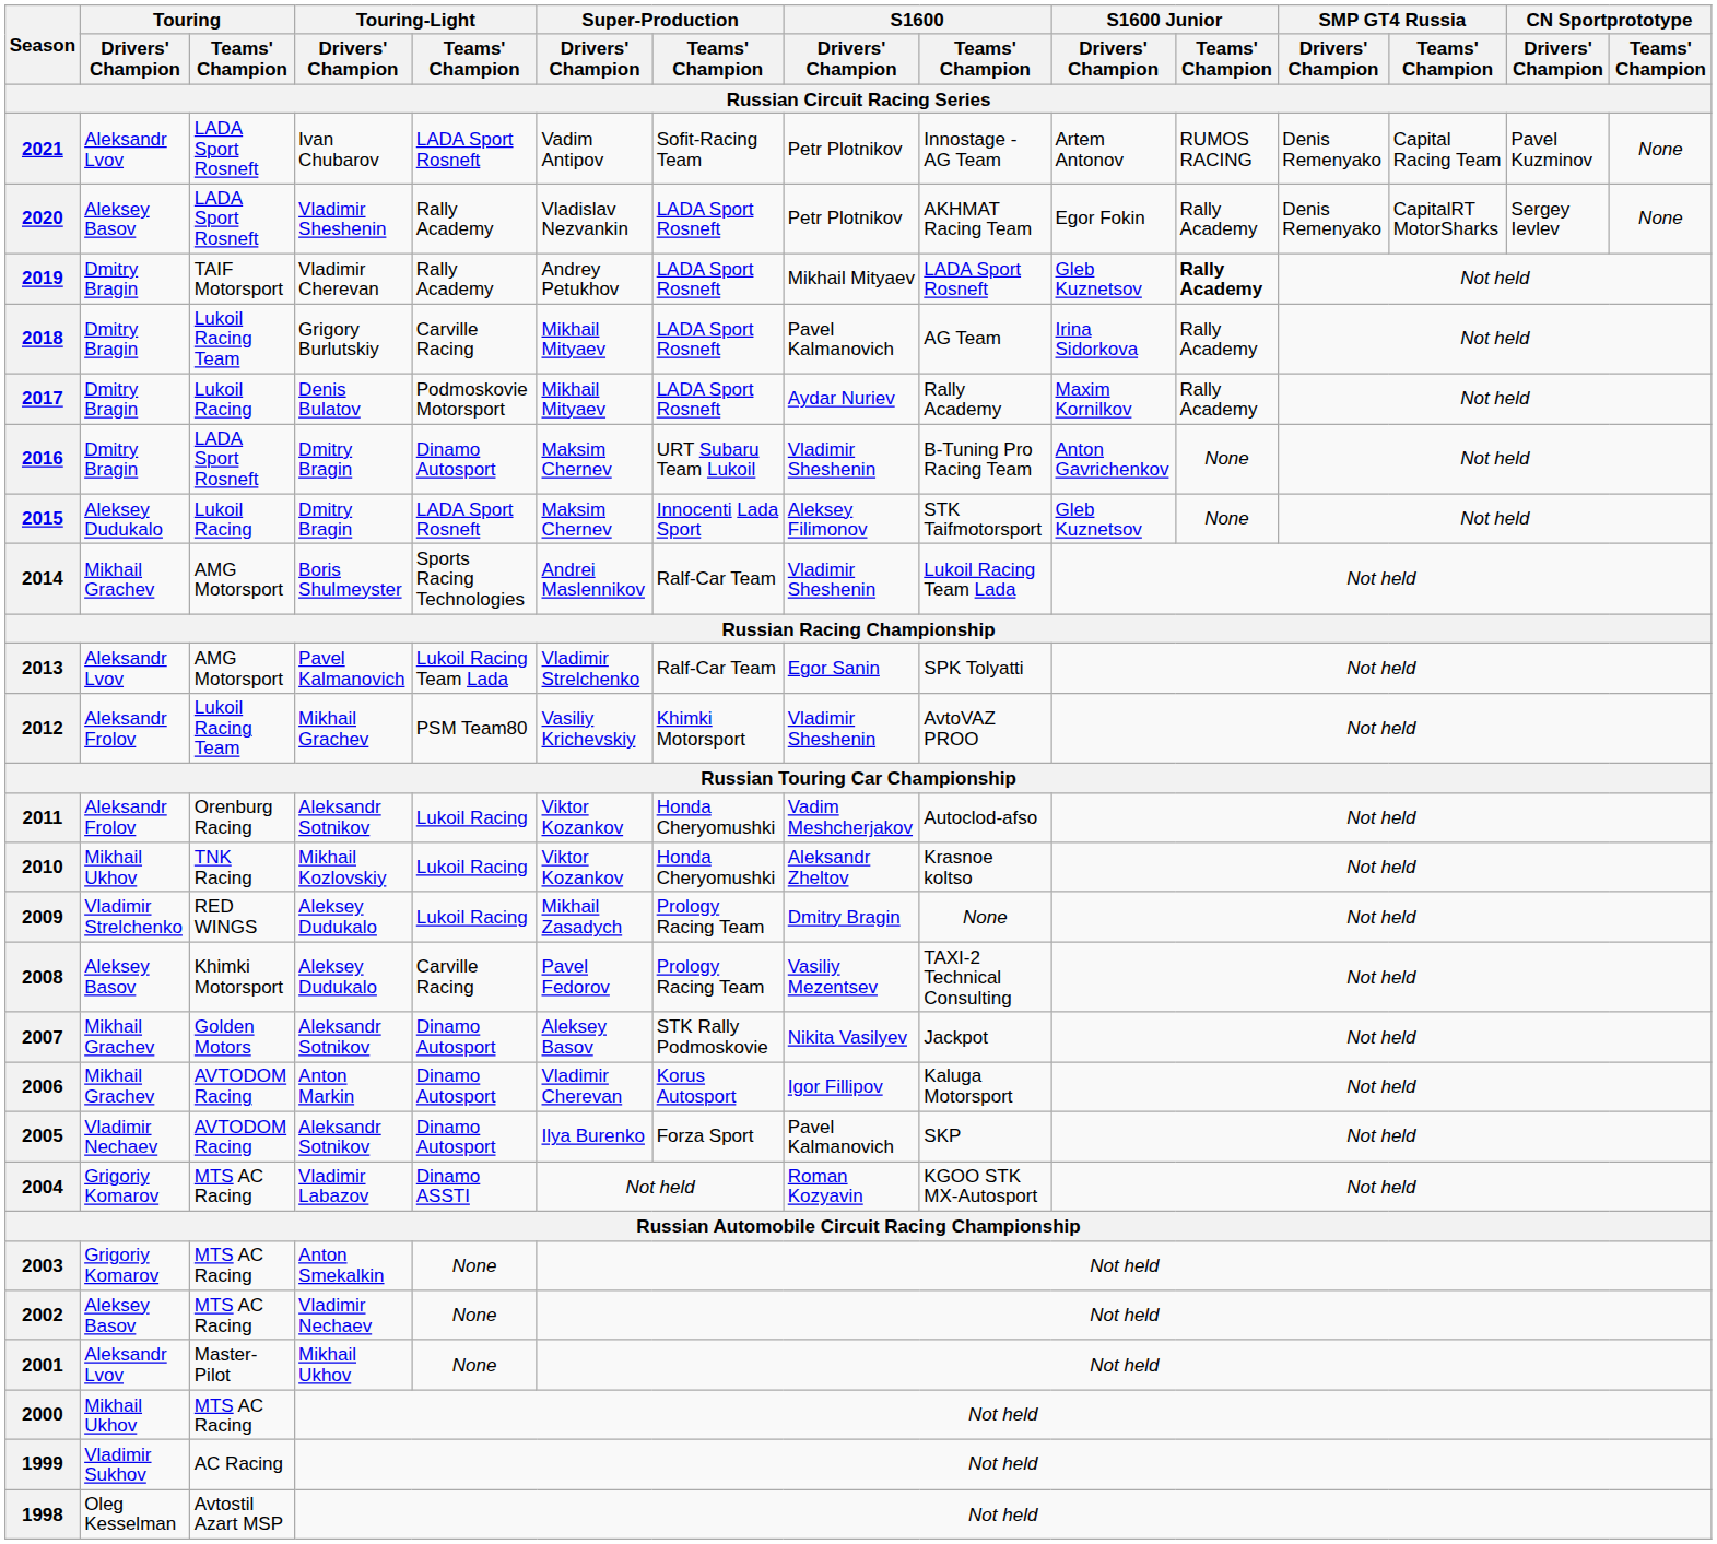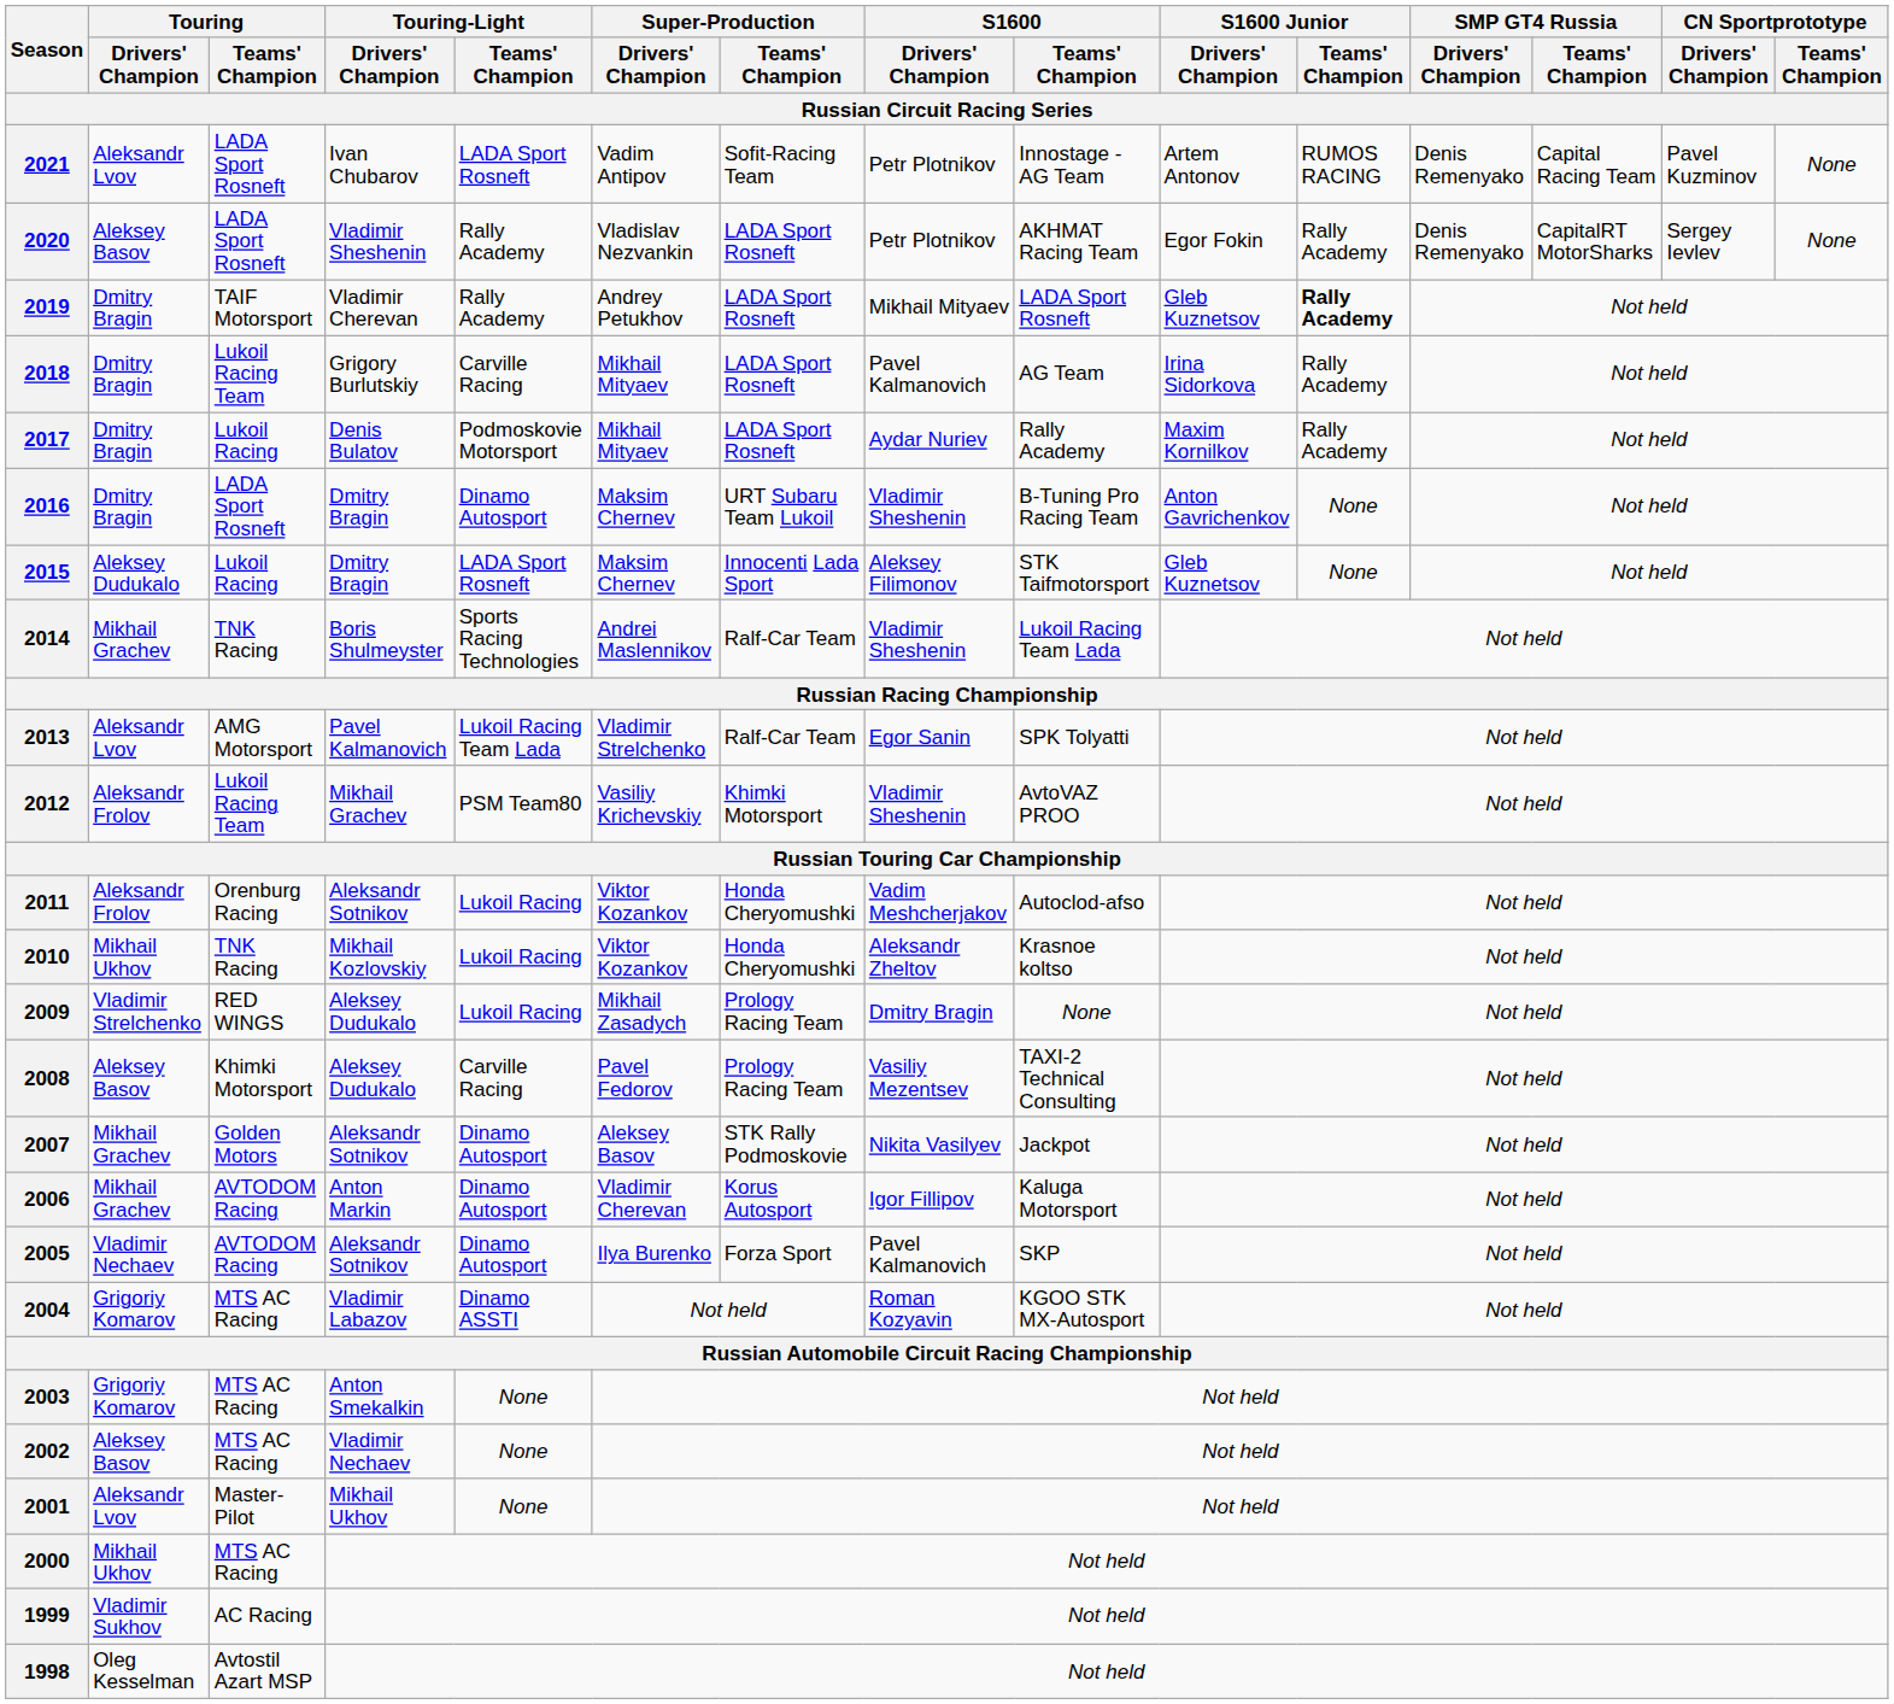 <table class="wikitable" style="font-size: 85%;">
 <tr>
 <th rowspan=2>Season</th>
 <th colspan=2>Touring</th>
 <th colspan=2>Touring-Light</th>
 <th colspan=2>Super-Production</th>
 <th colspan=2>S1600</th>
 <th colspan=2>S1600 Junior</th>
 <th colspan="2">SMP GT4 Russia</th>
 <th colspan="2">CN Sportprototype</th>
 </tr>
 <tr>
 <th>Drivers' Champion</th>
 <th>Teams' Champion</th>
 <th>Drivers' Champion</th>
 <th>Teams' Champion</th>
 <th>Drivers' Champion</th>
 <th>Teams' Champion</th>
 <th>Drivers' Champion</th>
 <th>Teams' Champion</th>
 <th>Drivers' Champion</th>
 <th>Teams' Champion</th>
 <th>Drivers' Champion</th>
 <th>Teams' Champion</th>
 <th>Drivers' Champion</th>
 <th>Teams' Champion</th>
 </tr>
 <tr>
 <th colspan="15">Russian Circuit Racing Series</th>
 </tr>
 <tr>
 <th><a href='#'>2021</a></th>
 <td><a href='#'>Aleksandr Lvov</a></td>
 <td><a href='#'>LADA Sport</a> <a href='#'>Rosneft</a></td>
 <td>Ivan Chubarov</td>
 <td><a href='#'>LADA Sport</a> <a href='#'>Rosneft</a></td>
 <td>Vadim Antipov</td>
 <td>Sofit-Racing Team</td>
 <td>Petr Plotnikov</td>
 <td>Innostage - AG Team</td>
 <td>Artem Antonov</td>
 <td>RUMOS RACING</td>
 <td>Denis Remenyako</td>
 <td>Capital Racing Team</td>
 <td>Pavel Kuzminov</td>
 <td align="center"><em>None</em></td>
 </tr>
 <tr>
 <th><a href='#'>2020</a></th>
 <td><a href='#'>Aleksey Basov</a></td>
 <td><a href='#'>LADA Sport</a> <a href='#'>Rosneft</a></td>
 <td><a href='#'>Vladimir Sheshenin</a></td>
 <td>Rally Academy</td>
 <td>Vladislav Nezvankin</td>
 <td><a href='#'>LADA Sport</a> <a href='#'>Rosneft</a></td>
 <td>Petr Plotnikov</td>
 <td>AKHMAT Racing Team</td>
 <td>Egor Fokin</td>
 <td>Rally Academy</td>
 <td>Denis Remenyako</td>
 <td>CapitalRT MotorSharks</td>
 <td>Sergey Ievlev</td>
 <td align="center"><em>None</em></td>
 </tr>
 <tr>
 <th><a href='#'>2019</a></th>
 <td><a href='#'>Dmitry Bragin</a></td>
 <td>TAIF Motorsport</td>
 <td>Vladimir Cherevan</td>
 <td>Rally Academy</td>
 <td>Andrey Petukhov</td>
 <td><a href='#'>LADA Sport</a> <a href='#'>Rosneft</a></td>
 <td>Mikhail Mityaev</td>
 <td><a href='#'>LADA Sport</a> <a href='#'>Rosneft</a></td>
 <td><a href='#'>Gleb Kuznetsov</a></td>
 <td><strong>Rally Academy</strong></td>
 <td colspan="4" align="center"><em>Not held</em></td>
 </tr>
 <tr>
 <th><a href='#'>2018</a></th>
 <td><a href='#'>Dmitry Bragin</a></td>
 <td><a href='#'>Lukoil Racing Team</a></td>
 <td>Grigory Burlutskiy</td>
 <td>Carville Racing</td>
 <td><a href='#'>Mikhail Mityaev</a></td>
 <td><a href='#'>LADA Sport</a> <a href='#'>Rosneft</a></td>
 <td>Pavel Kalmanovich</td>
 <td>AG Team</td>
 <td><a href='#'>Irina Sidorkova</a></td>
 <td>Rally Academy</td>
 <td colspan="4" align="center"><em>Not held</em></td>
 </tr>
 <tr>
 <th><a href='#'>2017</a></th>
 <td><a href='#'>Dmitry Bragin</a></td>
 <td><a href='#'>Lukoil Racing</a></td>
 <td><a href='#'>Denis Bulatov</a></td>
 <td>Podmoskovie Motorsport</td>
 <td><a href='#'>Mikhail Mityaev</a></td>
 <td><a href='#'>LADA Sport</a> <a href='#'>Rosneft</a></td>
 <td><a href='#'>Aydar Nuriev</a></td>
 <td>Rally Academy</td>
 <td><a href='#'>Maxim Kornilkov</a></td>
 <td>Rally Academy</td>
 <td colspan="4" align="center"><em>Not held</em></td>
 </tr>
 <tr>
 <th><a href='#'>2016</a></th>
 <td><a href='#'>Dmitry Bragin</a></td>
 <td><a href='#'>LADA Sport</a> <a href='#'>Rosneft</a></td>
 <td><a href='#'>Dmitry Bragin</a></td>
 <td><a href='#'>Dinamo Autosport</a></td>
 <td><a href='#'>Maksim Chernev</a></td>
 <td>URT <a href='#'>Subaru</a> Team <a href='#'>Lukoil</a></td>
 <td><a href='#'>Vladimir Sheshenin</a></td>
 <td>B-Tuning Pro Racing Team</td>
 <td><a href='#'>Anton Gavrichenkov</a></td>
 <td align="center"><em>None</em></td>
 <td colspan="4" align="center"><em>Not held</em></td>
 </tr>
 <tr>
 <th><a href='#'>2015</a></th>
 <td><a href='#'>Aleksey Dudukalo</a></td>
 <td><a href='#'>Lukoil Racing</a></td>
 <td><a href='#'>Dmitry Bragin</a></td>
 <td><a href='#'>LADA Sport</a> <a href='#'>Rosneft</a></td>
 <td><a href='#'>Maksim Chernev</a></td>
 <td><a href='#'>Innocenti</a> <a href='#'>Lada Sport</a></td>
 <td><a href='#'>Aleksey Filimonov</a></td>
 <td>STK Taifmotorsport</td>
 <td><a href='#'>Gleb Kuznetsov</a></td>
 <td align="center"><em>None</em></td>
 <td colspan="4" align="center"><em>Not held</em></td>
 </tr>
 <tr>
 <th>2014</th>
 <td><a href='#'>Mikhail Grachev</a></td>
-<td>AMG Motorsport</td>
+<td><a href='#'>TNK</a> Racing</td>
 <td><a href='#'>Boris Shulmeyster</a></td>
 <td>Sports Racing Technologies</td>
 <td><a href='#'>Andrei Maslennikov</a></td>
 <td>Ralf-Car Team</td>
 <td><a href='#'>Vladimir Sheshenin</a></td>
 <td><a href='#'>Lukoil Racing</a> Team <a href='#'>Lada</a></td>
 <td colspan="6" align="center"><em>Not held</em></td>
 </tr>
 <tr>
 <th colspan="15">Russian Racing Championship</th>
 </tr>
 <tr>
 <th>2013</th>
 <td><a href='#'>Aleksandr Lvov</a></td>
 <td>AMG Motorsport</td>
 <td><a href='#'>Pavel Kalmanovich</a></td>
 <td><a href='#'>Lukoil Racing</a> Team <a href='#'>Lada</a></td>
 <td><a href='#'>Vladimir Strelchenko</a></td>
 <td>Ralf-Car Team</td>
 <td><a href='#'>Egor Sanin</a></td>
 <td>SPK Tolyatti</td>
 <td colspan="6" align="center"><em>Not held</em></td>
 </tr>
 <tr>
 <th>2012</th>
 <td><a href='#'>Aleksandr Frolov</a></td>
 <td><a href='#'>Lukoil Racing Team</a></td>
 <td><a href='#'>Mikhail Grachev</a></td>
 <td>PSM Team80</td>
 <td><a href='#'>Vasiliy Krichevskiy</a></td>
 <td><a href='#'>Khimki</a> Motorsport</td>
 <td><a href='#'>Vladimir Sheshenin</a></td>
 <td>AvtoVAZ PROO</td>
 <td colspan="6" align="center"><em>Not held</em></td>
 </tr>
 <tr>
 <th colspan="15">Russian Touring Car Championship</th>
 </tr>
 <tr>
 <th>2011</th>
 <td><a href='#'>Aleksandr Frolov</a></td>
 <td>Orenburg Racing</td>
 <td><a href='#'>Aleksandr Sotnikov</a></td>
 <td><a href='#'>Lukoil Racing</a></td>
 <td><a href='#'>Viktor Kozankov</a></td>
 <td><a href='#'>Honda</a> Cheryomushki</td>
 <td><a href='#'>Vadim Meshcherjakov</a></td>
 <td>Autoclod-afso</td>
 <td colspan="6" align="center"><em>Not held</em></td>
 </tr>
 <tr>
 <th>2010</th>
 <td><a href='#'>Mikhail Ukhov</a></td>
 <td><a href='#'>TNK</a> Racing</td>
 <td><a href='#'>Mikhail Kozlovskiy</a></td>
 <td><a href='#'>Lukoil Racing</a></td>
 <td><a href='#'>Viktor Kozankov</a></td>
 <td><a href='#'>Honda</a> Cheryomushki</td>
 <td><a href='#'>Aleksandr Zheltov</a></td>
 <td>Krasnoe koltso</td>
 <td colspan="6" align="center"><em>Not held</em></td>
 </tr>
 <tr>
 <th>2009</th>
 <td><a href='#'>Vladimir Strelchenko</a></td>
 <td>RED WINGS</td>
 <td><a href='#'>Aleksey Dudukalo</a></td>
 <td><a href='#'>Lukoil Racing</a></td>
 <td><a href='#'>Mikhail Zasadych</a></td>
 <td><a href='#'>Prology</a> Racing Team</td>
 <td><a href='#'>Dmitry Bragin</a></td>
 <td align="center"><em>None</em></td>
 <td colspan="6" align="center"><em>Not held</em></td>
 </tr>
 <tr>
 <th>2008</th>
 <td><a href='#'>Aleksey Basov</a></td>
 <td>Khimki Motorsport</td>
 <td><a href='#'>Aleksey Dudukalo</a></td>
 <td>Carville Racing</td>
 <td><a href='#'>Pavel Fedorov</a></td>
 <td><a href='#'>Prology</a> Racing Team</td>
 <td><a href='#'>Vasiliy Mezentsev</a></td>
 <td>TAXI-2 Technical Consulting</td>
 <td colspan="6" align="center"><em>Not held</em></td>
 </tr>
 <tr>
 <th>2007</th>
 <td><a href='#'>Mikhail Grachev</a></td>
 <td><a href='#'>Golden Motors</a></td>
 <td><a href='#'>Aleksandr Sotnikov</a></td>
 <td><a href='#'>Dinamo Autosport</a></td>
 <td><a href='#'>Aleksey Basov</a></td>
 <td>STK Rally Podmoskovie</td>
 <td><a href='#'>Nikita Vasilyev</a></td>
 <td>Jackpot</td>
 <td colspan="6" align="center"><em>Not held</em></td>
 </tr>
 <tr>
 <th>2006</th>
 <td><a href='#'>Mikhail Grachev</a></td>
 <td><a href='#'>AVTODOM Racing</a></td>
 <td><a href='#'>Anton Markin</a></td>
 <td><a href='#'>Dinamo Autosport</a></td>
 <td><a href='#'>Vladimir Cherevan</a></td>
 <td><a href='#'>Korus Autosport</a></td>
 <td><a href='#'>Igor Fillipov</a></td>
 <td>Kaluga Motorsport</td>
 <td colspan="6" align="center"><em>Not held</em></td>
 </tr>
 <tr>
 <th>2005</th>
 <td><a href='#'>Vladimir Nechaev</a></td>
 <td><a href='#'>AVTODOM Racing</a></td>
 <td><a href='#'>Aleksandr Sotnikov</a></td>
 <td><a href='#'>Dinamo Autosport</a></td>
 <td><a href='#'>Ilya Burenko</a></td>
 <td>Forza Sport</td>
 <td>Pavel Kalmanovich</td>
 <td>SKP</td>
 <td colspan="6" align="center"><em>Not held</em></td>
 </tr>
 <tr>
 <th>2004</th>
 <td><a href='#'>Grigoriy Komarov</a></td>
 <td><a href='#'>MTS</a> AC Racing</td>
 <td><a href='#'>Vladimir Labazov</a></td>
 <td><a href='#'>Dinamo ASSTI</a></td>
 <td colspan="2" align="center"><em>Not held</em></td>
 <td><a href='#'>Roman Kozyavin</a></td>
 <td>KGOO STK MX-Autosport</td>
 <td colspan="6" align="center"><em>Not held</em></td>
 </tr>
 <tr>
 <th colspan="15">Russian Automobile Circuit Racing Championship</th>
 </tr>
 <tr>
 <th>2003</th>
 <td><a href='#'>Grigoriy Komarov</a></td>
 <td><a href='#'>MTS</a> AC Racing</td>
 <td><a href='#'>Anton Smekalkin</a></td>
 <td align="center"><em>None</em></td>
 <td colspan="10" align="center"><em>Not held</em></td>
 </tr>
 <tr>
 <th>2002</th>
 <td><a href='#'>Aleksey Basov</a></td>
 <td><a href='#'>MTS</a> AC Racing</td>
 <td><a href='#'>Vladimir Nechaev</a></td>
 <td align="center"><em>None</em></td>
 <td colspan="10" align="center"><em>Not held</em></td>
 </tr>
 <tr>
 <th>2001</th>
 <td><a href='#'>Aleksandr Lvov</a></td>
 <td>Master-Pilot</td>
 <td><a href='#'>Mikhail Ukhov</a></td>
 <td align="center"><em>None</em></td>
 <td colspan="10" align="center"><em>Not held</em></td>
 </tr>
 <tr>
 <th>2000</th>
 <td><a href='#'>Mikhail Ukhov</a></td>
 <td><a href='#'>MTS</a> AC Racing</td>
 <td colspan="12" align="center"><em>Not held</em></td>
 </tr>
 <tr>
 <th>1999</th>
 <td><a href='#'>Vladimir Sukhov</a></td>
 <td>AC Racing</td>
 <td colspan="12" align="center"><em>Not held</em></td>
 </tr>
 <tr>
 <th>1998</th>
 <td>Oleg Kesselman</td>
 <td>Avtostil Azart MSP</td>
 <td colspan="12" align="center"><em>Not held</em></td>
 </tr>
 </table>
